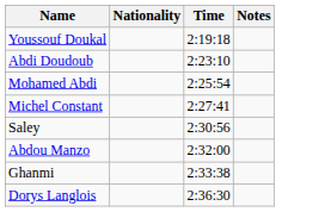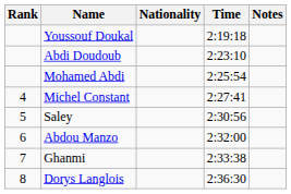 <table class="wikitable sortable" style="text-align:center">
 <tr>
+<th>Rank</th>
 <th>Name</th>
 <th>Nationality</th>
 <th>Time</th>
 <th>Notes</th>
 </tr>
 <tr>
+<td></td>
 <td align=left><a href='#'>Youssouf Doukal</a></td>
 <td align=left></td>
 <td>2:19:18</td>
 <td></td>
 </tr>
 <tr>
+<td></td>
 <td align=left><a href='#'>Abdi Doudoub</a></td>
 <td align=left></td>
 <td>2:23:10</td>
 <td></td>
 </tr>
 <tr>
+<td></td>
 <td align=left><a href='#'>Mohamed Abdi</a></td>
 <td align=left></td>
 <td>2:25:54</td>
 <td></td>
 </tr>
 <tr>
+<td>4</td>
 <td align=left><a href='#'>Michel Constant</a></td>
 <td align=left></td>
 <td>2:27:41</td>
 <td></td>
 </tr>
 <tr>
+<td>5</td>
 <td align=left>Saley</td>
 <td align=left></td>
 <td>2:30:56</td>
 <td></td>
 </tr>
 <tr>
+<td>6</td>
 <td align=left><a href='#'>Abdou Manzo</a></td>
 <td align=left></td>
 <td>2:32:00</td>
 <td></td>
 </tr>
 <tr>
+<td>7</td>
 <td align=left>Ghanmi</td>
 <td align=left></td>
 <td>2:33:38</td>
 <td></td>
 </tr>
 <tr>
+<td>8</td>
 <td align=left><a href='#'>Dorys Langlois</a></td>
 <td align=left></td>
 <td>2:36:30</td>
 <td></td>
 </tr>
 </table>
